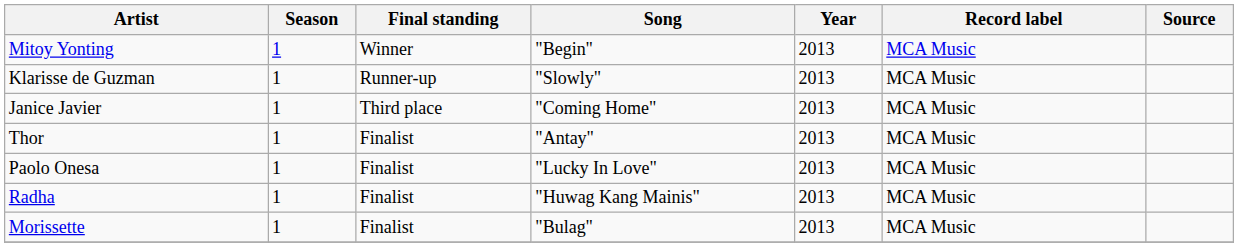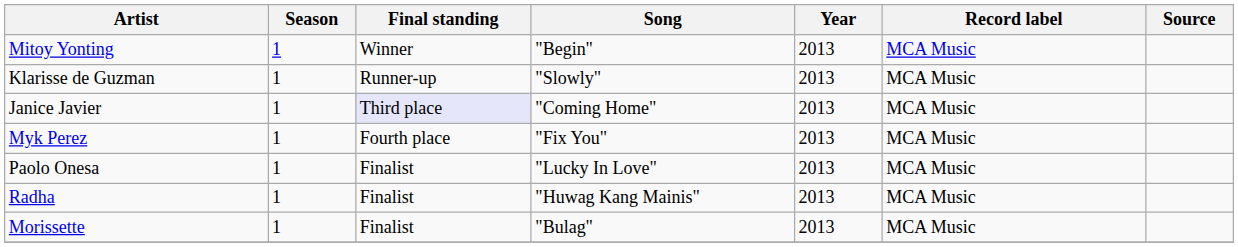 <table class="wikitable" style="text-align:left; line-height:17px; width:auto; font-size:90%;">
 <tr>
 <th width="15%">Artist</th>
 <th width="05%">Season</th>
 <th width="10%">Final standing</th>
 <th width="15%">Song</th>
 <th width="05%">Year</th>
 <th width="15%">Record label</th>
 <th width="05%">Source</th>
 </tr>
 <tr>
 <td><a href='#'>Mitoy Yonting</a></td>
 <td><a href='#'>1</a></td>
 <td>Winner</td>
 <td>"Begin"</td>
 <td>2013</td>
 <td><a href='#'>MCA Music</a></td>
 <td align="center"></td>
 </tr>
 <tr>
 <td>Klarisse de Guzman</td>
 <td>1</td>
 <td>Runner-up</td>
 <td>"Slowly"</td>
 <td>2013</td>
 <td>MCA Music</td>
 <td align="center"></td>
 </tr>
 <tr>
 <td>Janice Javier</td>
 <td>1</td>
-<td>Third place</td>
+<td style="background: lavender;">Third place</td>
 <td>"Coming Home"</td>
 <td>2013</td>
 <td>MCA Music</td>
 <td align="center"></td>
 </tr>
 <tr>
-<td>Thor</td>
+<td><a href='#'>Myk Perez</a></td>
 <td>1</td>
-<td>Finalist</td>
-<td>"Antay"</td>
+<td>Fourth place</td>
+<td>"Fix You"</td>
 <td>2013</td>
 <td>MCA Music</td>
 <td align="center"></td>
 </tr>
 <tr>
 <td>Paolo Onesa</td>
 <td>1</td>
 <td>Finalist</td>
 <td>"Lucky In Love"</td>
 <td>2013</td>
 <td>MCA Music</td>
 <td align="center"></td>
 </tr>
 <tr>
 <td><a href='#'>Radha</a></td>
 <td>1</td>
 <td>Finalist</td>
 <td>"Huwag Kang Mainis"</td>
 <td>2013</td>
 <td>MCA Music</td>
 <td align="center"></td>
 </tr>
 <tr>
 <td><a href='#'>Morissette</a></td>
 <td>1</td>
 <td>Finalist</td>
 <td>"Bulag"</td>
 <td>2013</td>
 <td>MCA Music</td>
 <td align="center"></td>
 </tr>
 <tr>
 </tr>
 </table>
